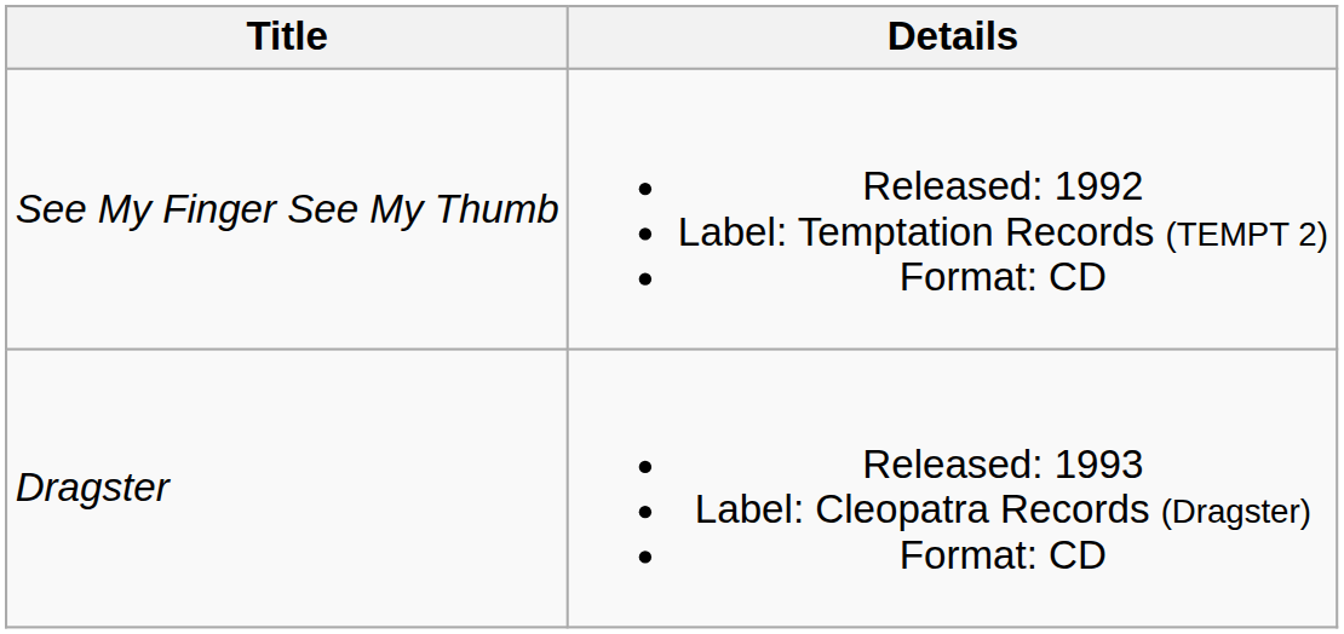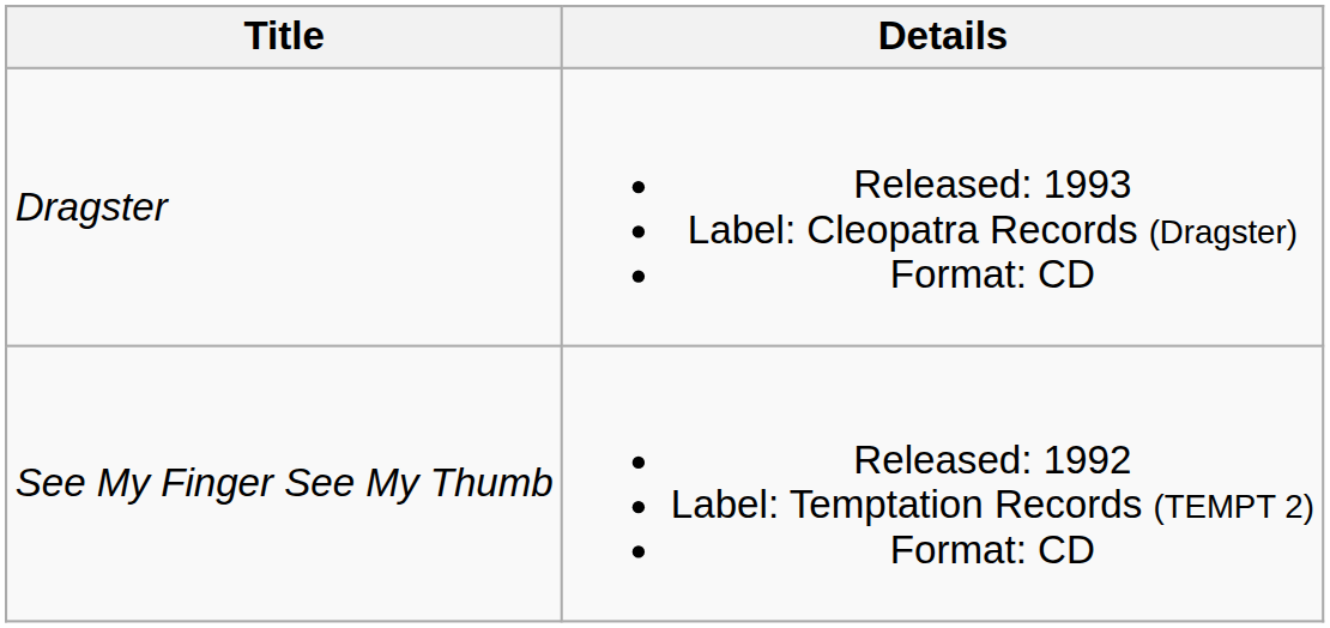 <table class="wikitable" style="text-align:center;">
 <tr>
 <th>Title</th>
 <th>Details</th>
 </tr>
 <tr>
+<td align="left"><em>Dragster</em></td>
+<td><br><ul><li>Released:  1993</li><li>Label: Cleopatra Records <small>(Dragster)</small></li><li>Format: CD</li></ul></td>
+</tr>
+<tr>
 <td align="left"><em>See My Finger See My Thumb</em></td>
 <td><br><ul><li>Released: 1992</li><li>Label: Temptation Records <small>(TEMPT 2)</small></li><li>Format: CD</li></ul></td>
 </tr>
-<tr>
-<td align="left"><em>Dragster</em></td>
-<td><br><ul><li>Released:  1993</li><li>Label: Cleopatra Records <small>(Dragster)</small></li><li>Format: CD</li></ul></td>
-</tr>
 </table>
